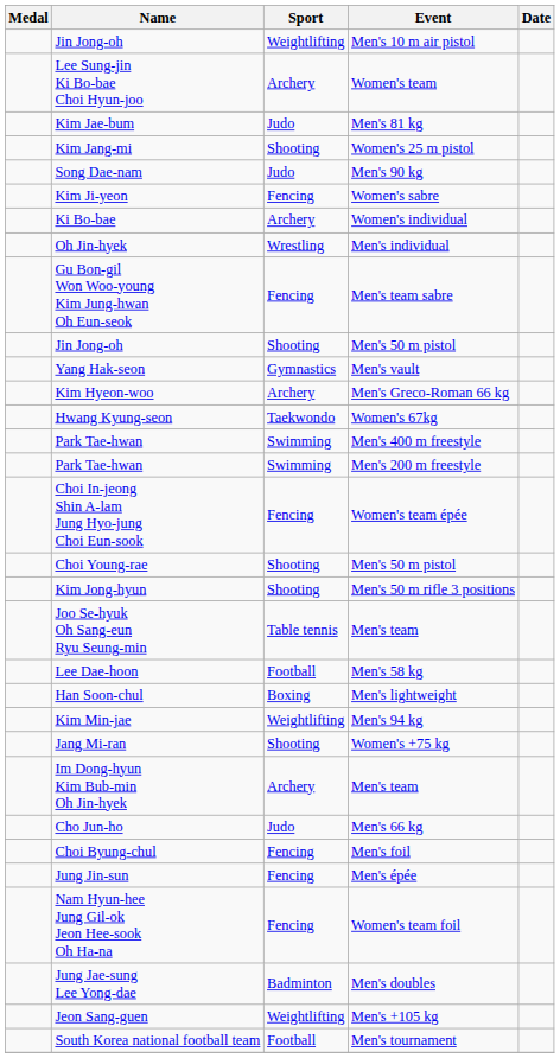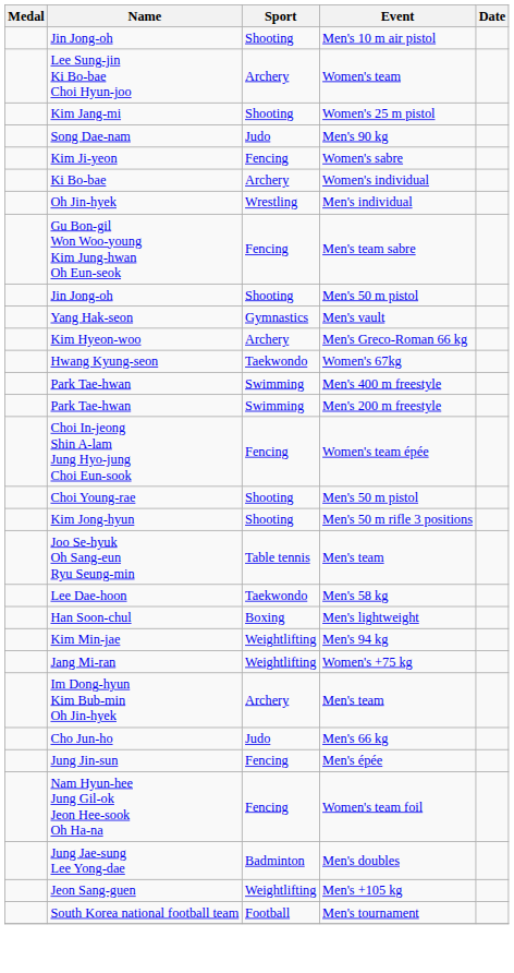 <table class="wikitable sortable" style="font-size: 95%;">
 <tr>
 <th>Medal</th>
 <th>Name</th>
 <th>Sport</th>
 <th>Event</th>
 <th>Date</th>
 </tr>
 <tr>
 <td></td>
 <td><a href='#'>Jin Jong-oh</a></td>
-<td><a href='#'>Weightlifting</a></td>
+<td><a href='#'>Shooting</a></td>
 <td><a href='#'>Men's 10 m air pistol</a></td>
 <td></td>
 </tr>
 <tr>
 <td></td>
 <td><a href='#'>Lee Sung-jin</a><br><a href='#'>Ki Bo-bae</a><br><a href='#'>Choi Hyun-joo</a></td>
 <td><a href='#'>Archery</a></td>
 <td><a href='#'>Women's team</a></td>
-<td></td>
-</tr>
-<tr>
-<td></td>
-<td><a href='#'>Kim Jae-bum</a></td>
-<td><a href='#'>Judo</a></td>
-<td><a href='#'>Men's 81 kg</a></td>
 <td></td>
 </tr>
 <tr>
 <td></td>
 <td><a href='#'>Kim Jang-mi</a></td>
 <td><a href='#'>Shooting</a></td>
 <td><a href='#'>Women's 25 m pistol</a></td>
 <td></td>
 </tr>
 <tr>
 <td></td>
 <td><a href='#'>Song Dae-nam</a></td>
 <td><a href='#'>Judo</a></td>
 <td><a href='#'>Men's 90 kg</a></td>
 <td></td>
 </tr>
 <tr>
 <td></td>
 <td><a href='#'>Kim Ji-yeon</a></td>
 <td><a href='#'>Fencing</a></td>
 <td><a href='#'>Women's sabre</a></td>
 <td></td>
 </tr>
 <tr>
 <td></td>
 <td><a href='#'>Ki Bo-bae</a></td>
 <td><a href='#'>Archery</a></td>
 <td><a href='#'>Women's individual</a></td>
 <td></td>
 </tr>
 <tr>
 <td></td>
 <td><a href='#'>Oh Jin-hyek</a></td>
 <td><a href='#'>Wrestling</a></td>
 <td><a href='#'>Men's individual</a></td>
 <td></td>
 </tr>
 <tr>
 <td></td>
 <td><a href='#'>Gu Bon-gil</a><br><a href='#'>Won Woo-young</a><br><a href='#'>Kim Jung-hwan</a><br><a href='#'>Oh Eun-seok</a></td>
 <td><a href='#'>Fencing</a></td>
 <td><a href='#'>Men's team sabre</a></td>
 <td></td>
 </tr>
 <tr>
 <td></td>
 <td><a href='#'>Jin Jong-oh</a></td>
 <td><a href='#'>Shooting</a></td>
 <td><a href='#'>Men's 50 m pistol</a></td>
 <td></td>
 </tr>
 <tr>
 <td></td>
 <td><a href='#'>Yang Hak-seon</a></td>
 <td><a href='#'>Gymnastics</a></td>
 <td><a href='#'>Men's vault</a></td>
 <td></td>
 </tr>
 <tr>
 <td></td>
 <td><a href='#'>Kim Hyeon-woo</a></td>
 <td><a href='#'>Archery</a></td>
 <td><a href='#'>Men's Greco-Roman 66 kg</a></td>
 <td></td>
 </tr>
 <tr>
 <td></td>
 <td><a href='#'>Hwang Kyung-seon</a></td>
 <td><a href='#'>Taekwondo</a></td>
 <td><a href='#'>Women's 67kg</a></td>
 <td></td>
 </tr>
 <tr>
 <td></td>
 <td><a href='#'>Park Tae-hwan</a></td>
 <td><a href='#'>Swimming</a></td>
 <td><a href='#'>Men's 400 m freestyle</a></td>
 <td></td>
 </tr>
 <tr>
 <td></td>
 <td><a href='#'>Park Tae-hwan</a></td>
 <td><a href='#'>Swimming</a></td>
 <td><a href='#'>Men's 200 m freestyle</a></td>
 <td></td>
 </tr>
 <tr>
 <td></td>
 <td><a href='#'>Choi In-jeong</a><br><a href='#'>Shin A-lam</a><br><a href='#'>Jung Hyo-jung</a><br><a href='#'>Choi Eun-sook</a></td>
 <td><a href='#'>Fencing</a></td>
 <td><a href='#'>Women's team épée</a></td>
 <td></td>
 </tr>
 <tr>
 <td></td>
 <td><a href='#'>Choi Young-rae</a></td>
 <td><a href='#'>Shooting</a></td>
 <td><a href='#'>Men's 50 m pistol</a></td>
 <td></td>
 </tr>
 <tr>
 <td></td>
 <td><a href='#'>Kim Jong-hyun</a></td>
 <td><a href='#'>Shooting</a></td>
 <td><a href='#'>Men's 50 m rifle 3 positions</a></td>
 <td></td>
 </tr>
 <tr>
 <td></td>
 <td><a href='#'>Joo Se-hyuk</a><br><a href='#'>Oh Sang-eun</a><br><a href='#'>Ryu Seung-min</a></td>
 <td><a href='#'>Table tennis</a></td>
 <td><a href='#'>Men's team</a></td>
 <td></td>
 </tr>
 <tr>
 <td></td>
 <td><a href='#'>Lee Dae-hoon</a></td>
-<td><a href='#'>Football</a></td>
+<td><a href='#'>Taekwondo</a></td>
 <td><a href='#'>Men's 58 kg</a></td>
 <td></td>
 </tr>
 <tr>
 <td></td>
 <td><a href='#'>Han Soon-chul</a></td>
 <td><a href='#'>Boxing</a></td>
 <td><a href='#'>Men's lightweight</a></td>
 <td></td>
 </tr>
 <tr>
 <td></td>
 <td><a href='#'>Kim Min-jae</a></td>
 <td><a href='#'>Weightlifting</a></td>
 <td><a href='#'>Men's 94 kg</a></td>
 <td></td>
 </tr>
 <tr>
 <td></td>
 <td><a href='#'>Jang Mi-ran</a></td>
-<td><a href='#'>Shooting</a></td>
+<td><a href='#'>Weightlifting</a></td>
 <td><a href='#'>Women's +75 kg</a></td>
 <td></td>
 </tr>
 <tr>
 <td></td>
 <td><a href='#'>Im Dong-hyun</a><br><a href='#'>Kim Bub-min</a><br><a href='#'>Oh Jin-hyek</a></td>
 <td><a href='#'>Archery</a></td>
 <td><a href='#'>Men's team</a></td>
 <td></td>
 </tr>
 <tr>
 <td></td>
 <td><a href='#'>Cho Jun-ho</a></td>
 <td><a href='#'>Judo</a></td>
 <td><a href='#'>Men's 66 kg</a></td>
-<td></td>
-</tr>
-<tr>
-<td></td>
-<td><a href='#'>Choi Byung-chul</a></td>
-<td><a href='#'>Fencing</a></td>
-<td><a href='#'>Men's foil</a></td>
 <td></td>
 </tr>
 <tr>
 <td></td>
 <td><a href='#'>Jung Jin-sun</a></td>
 <td><a href='#'>Fencing</a></td>
 <td><a href='#'>Men's épée</a></td>
 <td></td>
 </tr>
 <tr>
 <td></td>
 <td><a href='#'>Nam Hyun-hee</a><br><a href='#'>Jung Gil-ok</a><br><a href='#'>Jeon Hee-sook</a><br><a href='#'>Oh Ha-na</a></td>
 <td><a href='#'>Fencing</a></td>
 <td><a href='#'>Women's team foil</a></td>
 <td></td>
 </tr>
 <tr>
 <td></td>
 <td><a href='#'>Jung Jae-sung</a><br><a href='#'>Lee Yong-dae</a></td>
 <td><a href='#'>Badminton</a></td>
 <td><a href='#'>Men's doubles</a></td>
 <td></td>
 </tr>
 <tr>
 <td></td>
 <td><a href='#'>Jeon Sang-guen</a></td>
 <td><a href='#'>Weightlifting</a></td>
 <td><a href='#'>Men's +105 kg</a></td>
 <td></td>
 </tr>
 <tr>
 <td></td>
 <td><a href='#'>South Korea national football team</a> </td>
 <td><a href='#'>Football</a></td>
 <td><a href='#'>Men's tournament</a></td>
 <td></td>
 </tr>
 <tr>
 </tr>
 </table>
